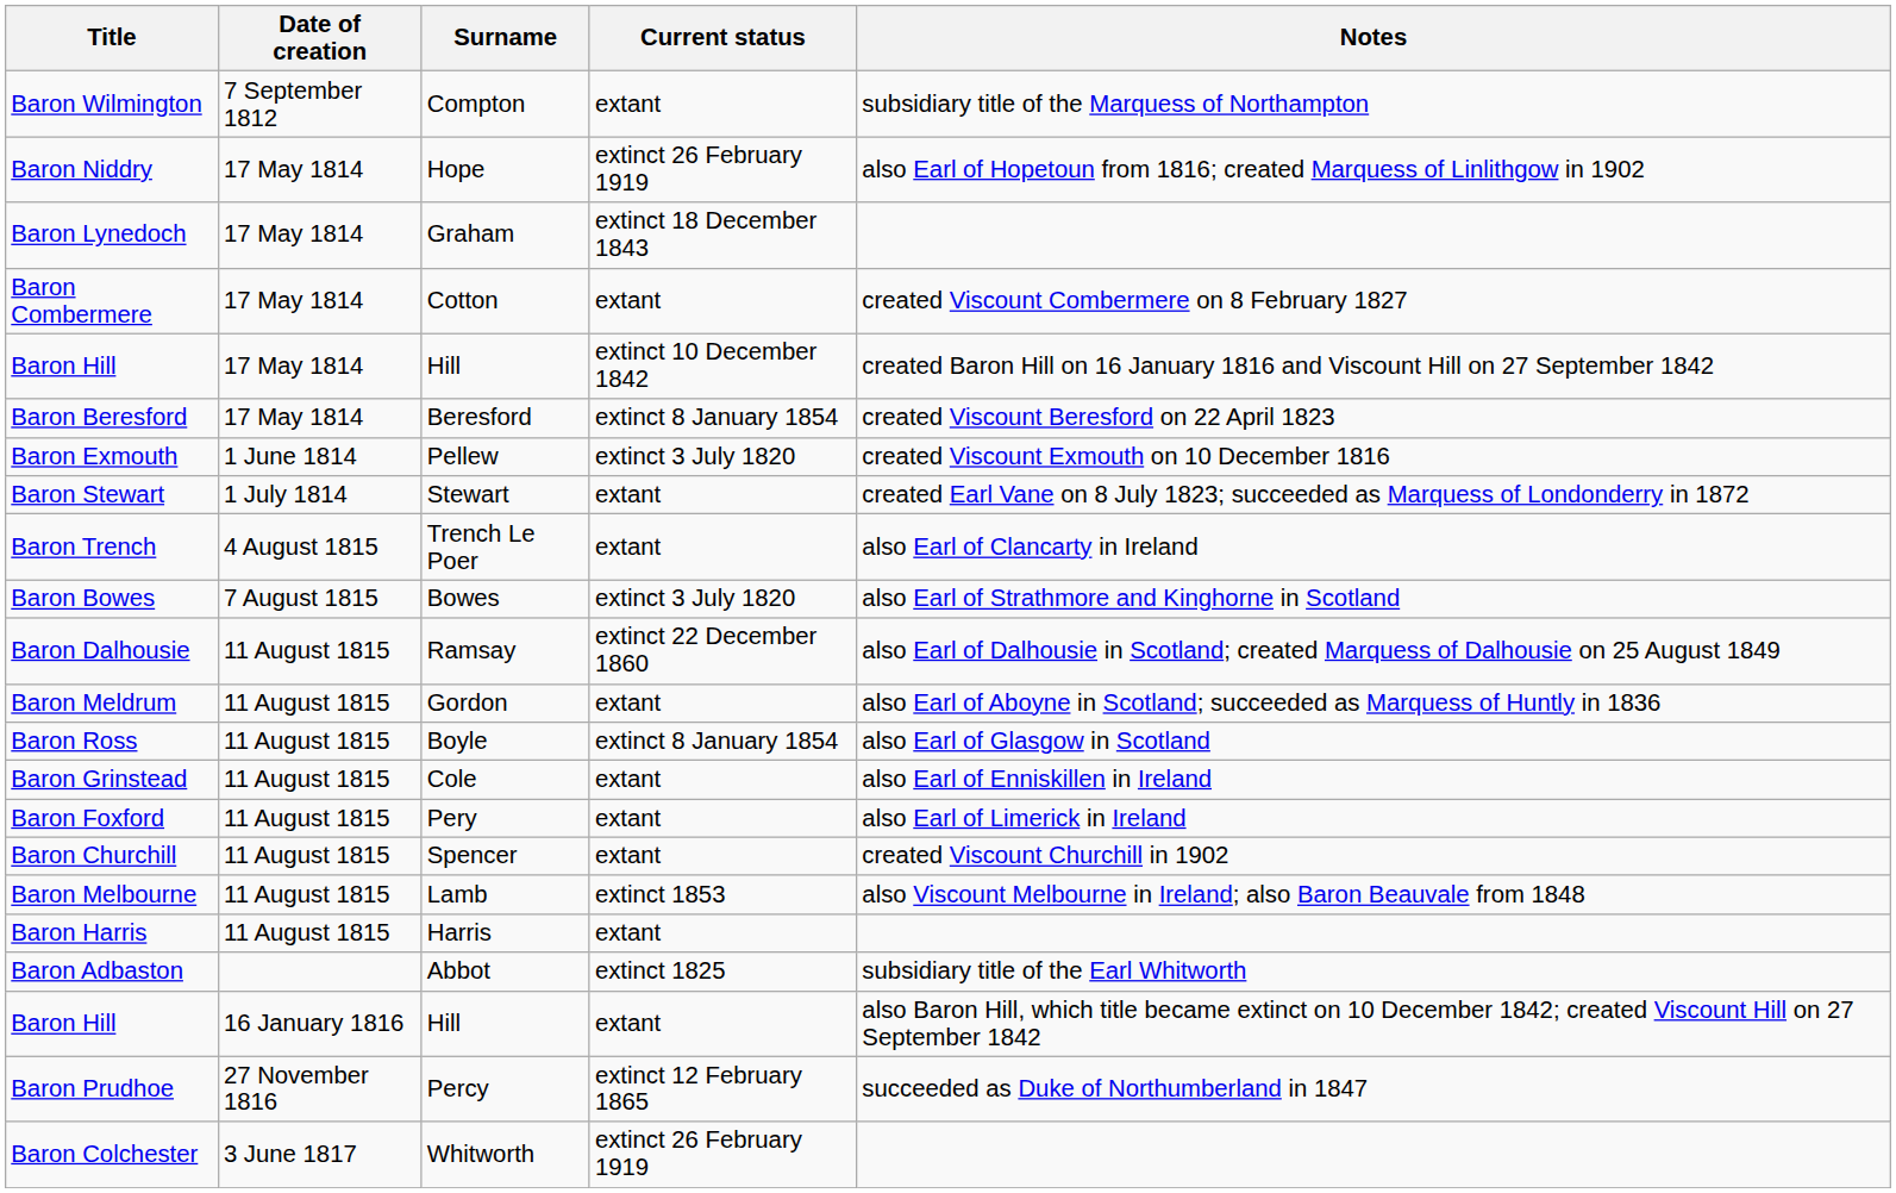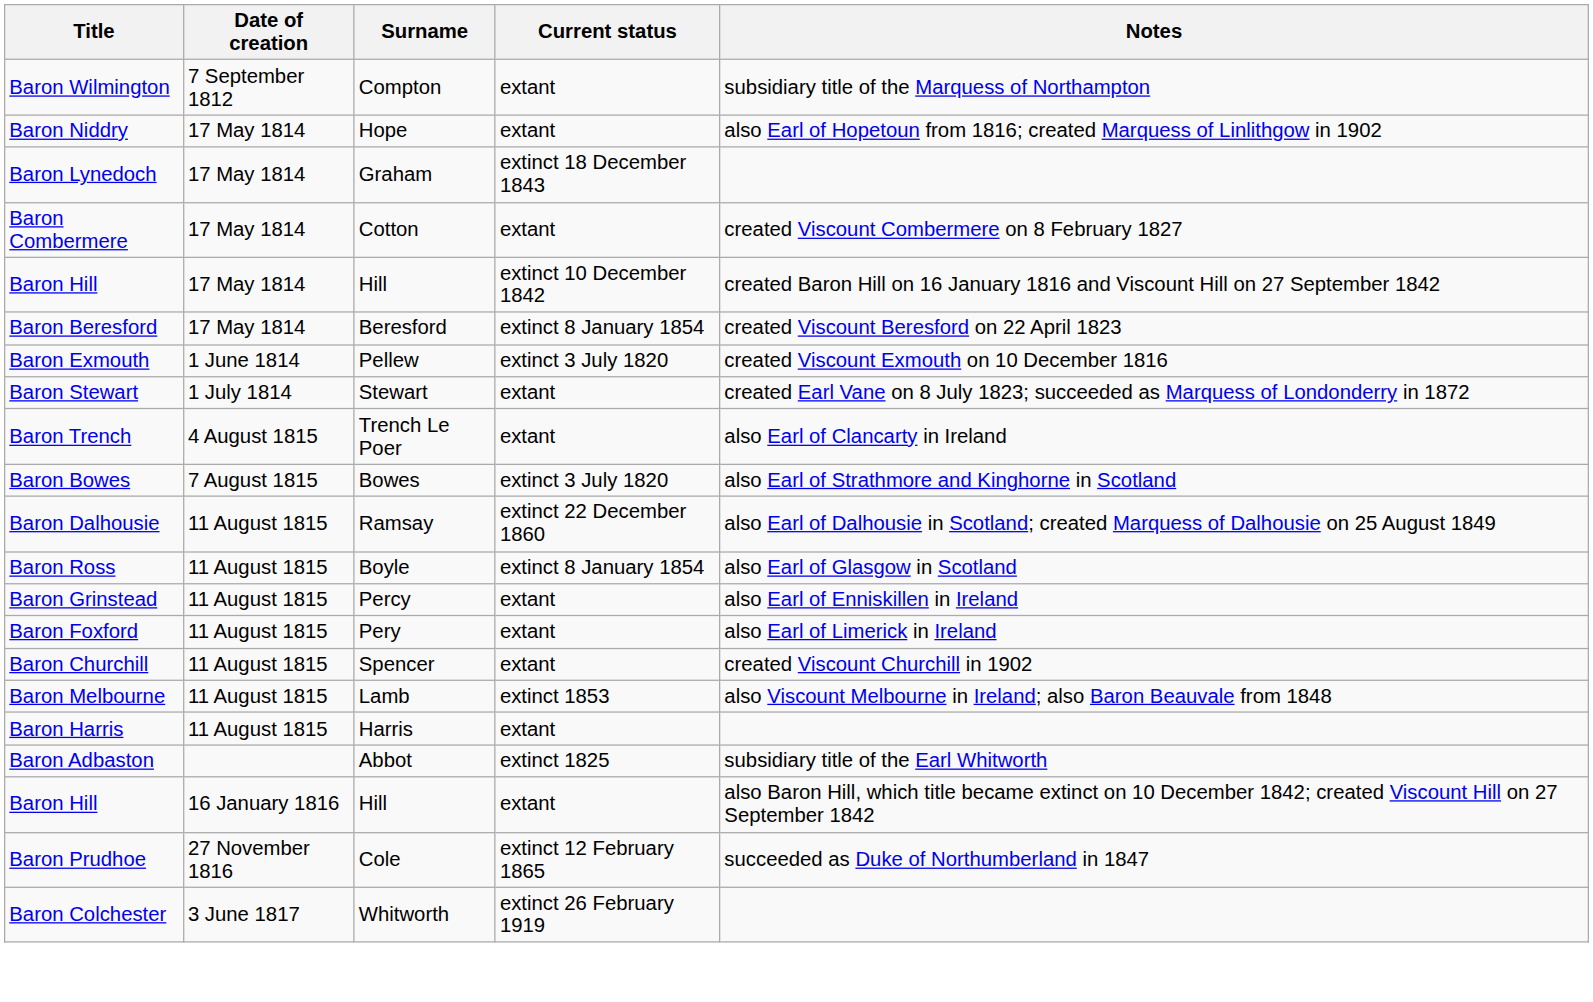 <table class="wikitable sortable">
 <tr>
 <th>Title</th>
 <th>Date of <br>creation</th>
 <th>Surname</th>
 <th>Current status</th>
 <th>Notes</th>
 </tr>
 <tr>
 <td><a href='#'>Baron Wilmington</a></td>
 <td>7 September 1812</td>
 <td>Compton</td>
 <td>extant</td>
 <td>subsidiary title of the <a href='#'>Marquess of Northampton</a></td>
 </tr>
 <tr>
 <td><a href='#'>Baron Niddry</a></td>
 <td>17 May 1814</td>
 <td>Hope</td>
-<td>extinct 26 February 1919</td>
+<td>extant</td>
 <td>also <a href='#'>Earl of Hopetoun</a> from 1816; created <a href='#'>Marquess of Linlithgow</a> in 1902</td>
 </tr>
 <tr>
 <td><a href='#'>Baron Lynedoch</a></td>
 <td>17 May 1814</td>
 <td>Graham</td>
 <td>extinct 18 December 1843</td>
 <td></td>
 </tr>
 <tr>
 <td><a href='#'>Baron Combermere</a></td>
 <td>17 May 1814</td>
 <td>Cotton</td>
 <td>extant</td>
 <td>created <a href='#'>Viscount Combermere</a> on 8 February 1827</td>
 </tr>
 <tr>
 <td><a href='#'>Baron Hill</a></td>
 <td>17 May 1814</td>
 <td>Hill</td>
 <td>extinct 10 December 1842</td>
 <td>created Baron Hill on 16 January 1816 and Viscount Hill on 27 September 1842</td>
 </tr>
 <tr>
 <td><a href='#'>Baron Beresford</a></td>
 <td>17 May 1814</td>
 <td>Beresford</td>
 <td>extinct 8 January 1854</td>
 <td>created <a href='#'>Viscount Beresford</a> on 22 April 1823</td>
 </tr>
 <tr>
 <td><a href='#'>Baron Exmouth</a></td>
 <td>1 June 1814</td>
 <td>Pellew</td>
 <td>extinct 3 July 1820</td>
 <td>created <a href='#'>Viscount Exmouth</a> on 10 December 1816</td>
 </tr>
 <tr>
 <td><a href='#'>Baron Stewart</a></td>
 <td>1 July 1814</td>
 <td>Stewart</td>
 <td>extant</td>
 <td>created <a href='#'>Earl Vane</a> on 8 July 1823; succeeded as <a href='#'>Marquess of Londonderry</a> in 1872</td>
 </tr>
 <tr>
 <td><a href='#'>Baron Trench</a></td>
 <td>4 August 1815</td>
 <td>Trench Le Poer</td>
 <td>extant</td>
 <td>also <a href='#'>Earl of Clancarty</a> in Ireland</td>
 </tr>
 <tr>
 <td><a href='#'>Baron Bowes</a></td>
 <td>7 August 1815</td>
 <td>Bowes</td>
 <td>extinct 3 July 1820</td>
 <td>also <a href='#'>Earl of Strathmore and Kinghorne</a> in <a href='#'>Scotland</a></td>
 </tr>
 <tr>
 <td><a href='#'>Baron Dalhousie</a></td>
 <td>11 August 1815</td>
 <td>Ramsay</td>
 <td>extinct 22 December 1860</td>
 <td>also <a href='#'>Earl of Dalhousie</a> in <a href='#'>Scotland</a>; created <a href='#'>Marquess of Dalhousie</a> on 25 August 1849</td>
 </tr>
 <tr>
-<td><a href='#'>Baron Meldrum</a></td>
-<td>11 August 1815</td>
-<td>Gordon</td>
-<td>extant</td>
-<td>also <a href='#'>Earl of Aboyne</a> in <a href='#'>Scotland</a>; succeeded as <a href='#'>Marquess of Huntly</a> in 1836</td>
-</tr>
-<tr>
 <td><a href='#'>Baron Ross</a></td>
 <td>11 August 1815</td>
 <td>Boyle</td>
 <td>extinct 8 January 1854</td>
 <td>also <a href='#'>Earl of Glasgow</a> in <a href='#'>Scotland</a></td>
 </tr>
 <tr>
 <td><a href='#'>Baron Grinstead</a></td>
 <td>11 August 1815</td>
-<td>Cole</td>
+<td>Percy</td>
 <td>extant</td>
 <td>also <a href='#'>Earl of Enniskillen</a> in <a href='#'>Ireland</a></td>
 </tr>
 <tr>
 <td><a href='#'>Baron Foxford</a></td>
 <td>11 August 1815</td>
 <td>Pery</td>
 <td>extant</td>
 <td>also <a href='#'>Earl of Limerick</a> in <a href='#'>Ireland</a></td>
 </tr>
 <tr>
 <td><a href='#'>Baron Churchill</a></td>
 <td>11 August 1815</td>
 <td>Spencer</td>
 <td>extant</td>
 <td>created <a href='#'>Viscount Churchill</a> in 1902</td>
 </tr>
 <tr>
 <td><a href='#'>Baron Melbourne</a></td>
 <td>11 August 1815</td>
 <td>Lamb</td>
 <td>extinct 1853</td>
 <td>also <a href='#'>Viscount Melbourne</a> in <a href='#'>Ireland</a>; also <a href='#'>Baron Beauvale</a> from 1848</td>
 </tr>
 <tr>
 <td><a href='#'>Baron Harris</a></td>
 <td>11 August 1815</td>
 <td>Harris</td>
 <td>extant</td>
 <td> </td>
 </tr>
 <tr>
 <td><a href='#'>Baron Adbaston</a></td>
 <td></td>
 <td>Abbot</td>
 <td>extinct 1825</td>
 <td>subsidiary title of the <a href='#'>Earl Whitworth</a></td>
 </tr>
 <tr>
 <td><a href='#'>Baron Hill</a></td>
 <td>16 January 1816</td>
 <td>Hill</td>
 <td>extant</td>
 <td>also Baron Hill, which title became extinct on 10 December 1842; created <a href='#'>Viscount Hill</a> on 27 September 1842</td>
 </tr>
 <tr>
 <td><a href='#'>Baron Prudhoe</a></td>
 <td>27 November 1816</td>
-<td>Percy</td>
+<td>Cole</td>
 <td>extinct 12 February 1865</td>
 <td>succeeded as <a href='#'>Duke of Northumberland</a> in 1847</td>
 </tr>
 <tr>
 <td><a href='#'>Baron Colchester</a></td>
 <td>3 June 1817</td>
 <td>Whitworth</td>
 <td>extinct 26 February 1919</td>
 <td></td>
 </tr>
 </table>
